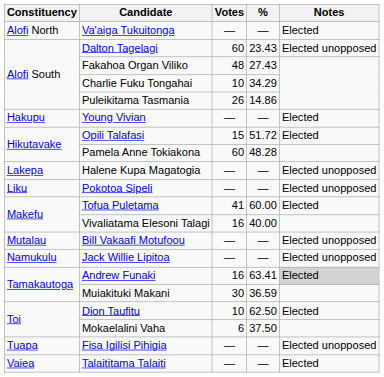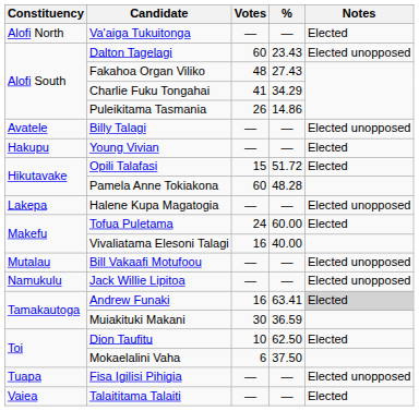 <table class="wikitable">
 <tr>
 <th>Constituency</th>
 <th>Candidate</th>
 <th>Votes</th>
 <th>%</th>
 <th>Notes</th>
 </tr>
 <tr>
 <td><a href='#'>Alofi</a> North</td>
 <td><a href='#'>Va'aiga Tukuitonga</a></td>
 <td align=center>—</td>
 <td align=center>—</td>
 <td>Elected</td>
 </tr>
 <tr>
 <td rowspan=4><a href='#'>Alofi</a> South</td>
 <td><a href='#'>Dalton Tagelagi</a></td>
 <td align=right>60</td>
 <td align=right>23.43</td>
 <td>Elected unopposed</td>
 </tr>
 <tr>
 <td>Fakahoa Organ Viliko</td>
 <td align=right>48</td>
 <td align=right>27.43</td>
 </tr>
 <tr>
 <td>Charlie Fuku Tongahai</td>
-<td align=right>10</td>
+<td align=right>41</td>
 <td align=right>34.29</td>
 </tr>
 <tr>
 <td>Puleikitama Tasmania</td>
 <td align=right>26</td>
 <td align=right>14.86</td>
+</tr>
+<tr>
+<td><a href='#'>Avatele</a></td>
+<td><a href='#'>Billy Talagi</a></td>
+<td align=center>—</td>
+<td align=center>—</td>
+<td>Elected unopposed</td>
 </tr>
 <tr>
 <td><a href='#'>Hakupu</a></td>
 <td><a href='#'>Young Vivian</a></td>
 <td align=center>—</td>
 <td align=center>—</td>
 <td>Elected</td>
 </tr>
 <tr>
 <td rowspan=2><a href='#'>Hikutavake</a></td>
 <td><a href='#'>Opili Talafasi</a></td>
 <td align=right>15</td>
 <td align=right>51.72</td>
 <td>Elected</td>
 </tr>
 <tr>
 <td>Pamela Anne Tokiakona</td>
 <td align=right>60</td>
 <td align=right>48.28</td>
 </tr>
 <tr>
 <td><a href='#'>Lakepa</a></td>
 <td>Halene Kupa Magatogia</td>
 <td align=center>—</td>
 <td align=center>—</td>
 <td>Elected unopposed</td>
 </tr>
 <tr>
-<td><a href='#'>Liku</a></td>
-<td><a href='#'>Pokotoa Sipeli</a></td>
-<td align=center>—</td>
-<td align=center>—</td>
-<td>Elected unopposed</td>
-</tr>
-<tr>
 <td rowspan=2><a href='#'>Makefu</a></td>
 <td><a href='#'>Tofua Puletama</a></td>
-<td align=right>41</td>
+<td align=right>24</td>
 <td align=right>60.00</td>
 <td>Elected</td>
 </tr>
 <tr>
 <td>Vivaliatama Elesoni Talagi</td>
 <td align=right>16</td>
 <td align=right>40.00</td>
 </tr>
 <tr>
 <td><a href='#'>Mutalau</a></td>
 <td><a href='#'>Bill Vakaafi Motufoou</a></td>
 <td align=center>—</td>
 <td align=center>—</td>
 <td>Elected unopposed</td>
 </tr>
 <tr>
 <td><a href='#'>Namukulu</a></td>
 <td><a href='#'>Jack Willie Lipitoa</a></td>
 <td align=center>—</td>
 <td align=center>—</td>
 <td>Elected unopposed</td>
 </tr>
 <tr>
 <td rowspan=2><a href='#'>Tamakautoga</a></td>
 <td><a href='#'>Andrew Funaki</a></td>
 <td align=right>16</td>
 <td align=right>63.41</td>
 <td style="background: lightgrey;">Elected</td>
 </tr>
 <tr>
 <td>Muiakituki Makani</td>
 <td align=right>30</td>
 <td align=right>36.59</td>
 </tr>
 <tr>
 <td rowspan=2><a href='#'>Toi</a></td>
 <td><a href='#'>Dion Taufitu</a></td>
 <td align=right>10</td>
 <td align=right>62.50</td>
 <td>Elected</td>
 </tr>
 <tr>
 <td>Mokaelalini Vaha</td>
 <td align=right>6</td>
 <td align=right>37.50</td>
 </tr>
 <tr>
 <td><a href='#'>Tuapa</a></td>
 <td><a href='#'>Fisa Igilisi Pihigia</a></td>
 <td align=center>—</td>
 <td align=center>—</td>
 <td>Elected unopposed</td>
 </tr>
 <tr>
 <td><a href='#'>Vaiea</a></td>
 <td><a href='#'>Talaititama Talaiti</a></td>
 <td align=center>—</td>
 <td align=center>—</td>
 <td>Elected</td>
 </tr>
 </table>
